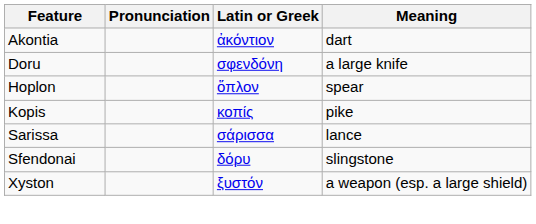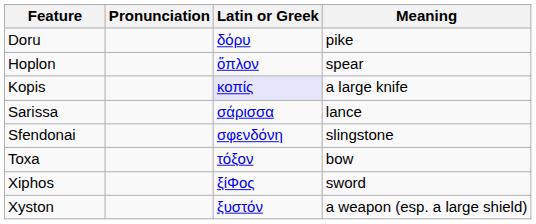 <table class="wikitable">
 <tr>
 <th width=100>Feature</th>
 <th>Pronunciation</th>
 <th>Latin or Greek</th>
 <th>Meaning</th>
 </tr>
 <tr>
-<td>Akontia</td>
-<td></td>
-<td><a href='#'>ἀκόντιον</a></td>
-<td>dart</td>
-</tr>
-<tr>
 <td>Doru</td>
 <td></td>
-<td><a href='#'>σφενδόνη</a></td>
-<td>a large knife</td>
+<td><a href='#'>δόρυ</a></td>
+<td>pike</td>
 </tr>
 <tr>
 <td>Hoplon</td>
 <td></td>
 <td><a href='#'>ὅπλον</a></td>
 <td>spear</td>
 </tr>
 <tr>
 <td>Kopis</td>
 <td></td>
-<td><a href='#'>κοπίς</a></td>
-<td>pike</td>
+<td style="background: lavender;"><a href='#'>κοπίς</a></td>
+<td>a large knife</td>
 </tr>
 <tr>
 <td>Sarissa</td>
 <td></td>
 <td><a href='#'>σάρισσα</a></td>
 <td>lance</td>
 </tr>
 <tr>
 <td>Sfendonai</td>
 <td></td>
-<td><a href='#'>δόρυ</a></td>
+<td><a href='#'>σφενδόνη</a></td>
 <td>slingstone</td>
+</tr>
+<tr>
+<td>Toxa</td>
+<td></td>
+<td><a href='#'>τόξον</a></td>
+<td>bow</td>
+</tr>
+<tr>
+<td>Xiphos</td>
+<td></td>
+<td><a href='#'>ξίΦος</a></td>
+<td>sword</td>
 </tr>
 <tr>
 <td>Xyston</td>
 <td></td>
 <td><a href='#'>ξυστόν</a></td>
 <td>a weapon (esp. a large shield)</td>
 </tr>
 </table>
